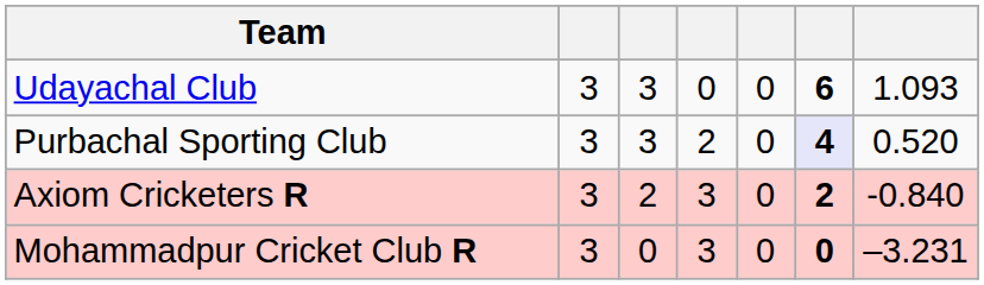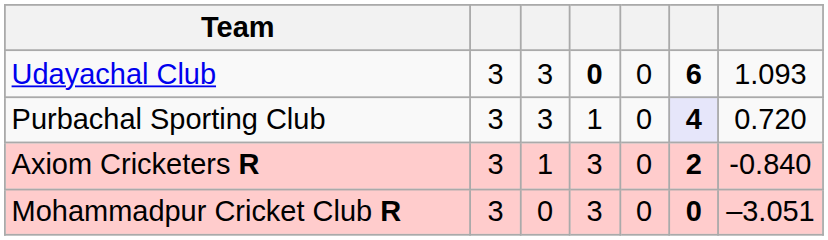 <table class="wikitable" style="text-align:center">
 <tr>
 <th style="width:250px">Team</th>
 <th width="20"></th>
 <th width="20"></th>
 <th width="20"></th>
 <th width="20"></th>
 <th width="20"></th>
 <th width="50"></th>
 </tr>
 <tr>
 <td style="text-align:left;"><a href='#'>Udayachal Club</a></td>
 <td>3</td>
 <td>3</td>
-<td>0</td>
+<td><strong>0</strong></td>
 <td>0</td>
 <td><strong>6</strong></td>
 <td>1.093</td>
 </tr>
 <tr>
 <td style="text-align:left;">Purbachal Sporting Club</td>
 <td>3</td>
 <td>3</td>
-<td>2</td>
+<td>1</td>
 <td>0</td>
 <td style="background: lavender;"><strong>4</strong></td>
-<td>0.520</td>
+<td>0.720</td>
 </tr>
 <tr style="background:#ffcccc">
 <td style="text-align:left;">Axiom Cricketers <strong>R</strong></td>
 <td>3</td>
-<td>2</td>
+<td>1</td>
 <td>3</td>
 <td>0</td>
 <td><strong>2</strong></td>
 <td>-0.840</td>
 </tr>
 <tr style="background:#ffcccc">
 <td style="text-align:left;">Mohammadpur Cricket Club <strong>R</strong></td>
 <td>3</td>
 <td>0</td>
 <td>3</td>
 <td>0</td>
 <td><strong>0</strong></td>
-<td>–3.231</td>
+<td>–3.051</td>
 </tr>
 </table>
